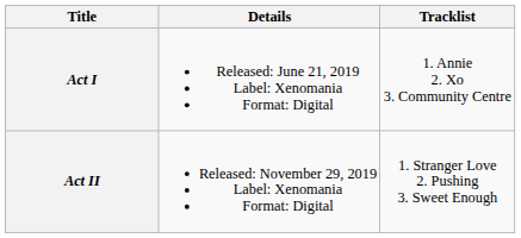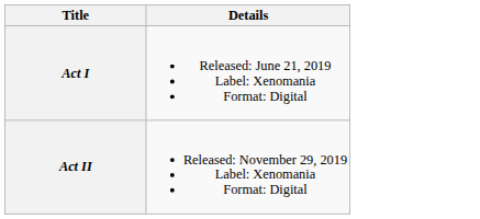 <table class="wikitable" plainrowheaders" style="text-align:center;">
 <tr>
 <th scope="col" style="width:10em;">Title</th>
 <th>Details</th>
-<th>Tracklist</th>
 </tr>
 <tr>
 <th scope="row"><em>Act I</em></th>
 <td><br><ul><li>Released: June 21, 2019</li><li>Label: Xenomania</li><li>Format: Digital</li></ul></td>
-<td>1. Annie<br>2. Xo<br>3. Community Centre</td>
 </tr>
 <tr>
 <th><em>Act II</em></th>
 <td><br><ul><li>Released: November 29, 2019</li><li>Label: Xenomania</li><li>Format: Digital</li></ul></td>
-<td>1. Stranger Love<br>2. Pushing<br>3. Sweet Enough</td>
 </tr>
 </table>
